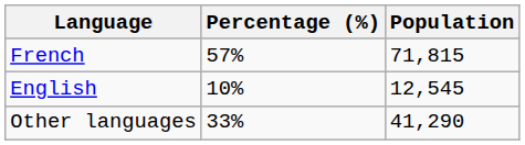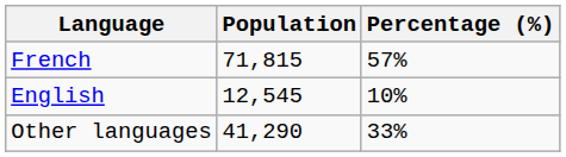 <table class="wikitable">
 <tr>
 <th>Language</th>
+<th>Population</th>
 <th>Percentage (%)</th>
-<th>Population</th>
 </tr>
 <tr>
 <td><a href='#'>French</a></td>
+<td>71,815</td>
 <td>57%</td>
-<td>71,815</td>
 </tr>
 <tr>
 <td><a href='#'>English</a></td>
+<td>12,545</td>
 <td>10%</td>
-<td>12,545</td>
 </tr>
 <tr>
 <td>Other languages</td>
+<td>41,290</td>
 <td>33%</td>
-<td>41,290</td>
 </tr>
 </table>
